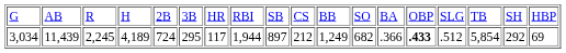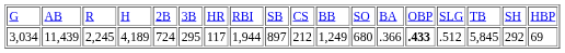 <table border="1" cellpadding="2">
 <tr>
 <td><a href='#'>G</a></td>
 <td><a href='#'>AB</a></td>
 <td><a href='#'>R</a></td>
 <td><a href='#'>H</a></td>
 <td><a href='#'>2B</a></td>
 <td><a href='#'>3B</a></td>
 <td><a href='#'>HR</a></td>
 <td><a href='#'>RBI</a></td>
 <td><a href='#'>SB</a></td>
 <td><a href='#'>CS</a></td>
 <td><a href='#'>BB</a></td>
 <td><a href='#'>SO</a></td>
 <td><a href='#'>BA</a></td>
 <td><a href='#'>OBP</a></td>
 <td><a href='#'>SLG</a></td>
 <td><a href='#'>TB</a></td>
 <td><a href='#'>SH</a></td>
 <td><a href='#'>HBP</a></td>
 </tr>
 <tr>
 <td>3,034</td>
 <td>11,439</td>
 <td>2,245</td>
 <td>4,189</td>
 <td>724</td>
 <td>295</td>
 <td>117</td>
 <td>1,944</td>
 <td>897</td>
 <td>212</td>
 <td>1,249</td>
-<td>682</td>
+<td>680</td>
 <td>.366</td>
 <td><strong>.433</strong></td>
 <td>.512</td>
-<td>5,854</td>
+<td>5,845</td>
 <td>292</td>
 <td>69</td>
 </tr>
 </table>
